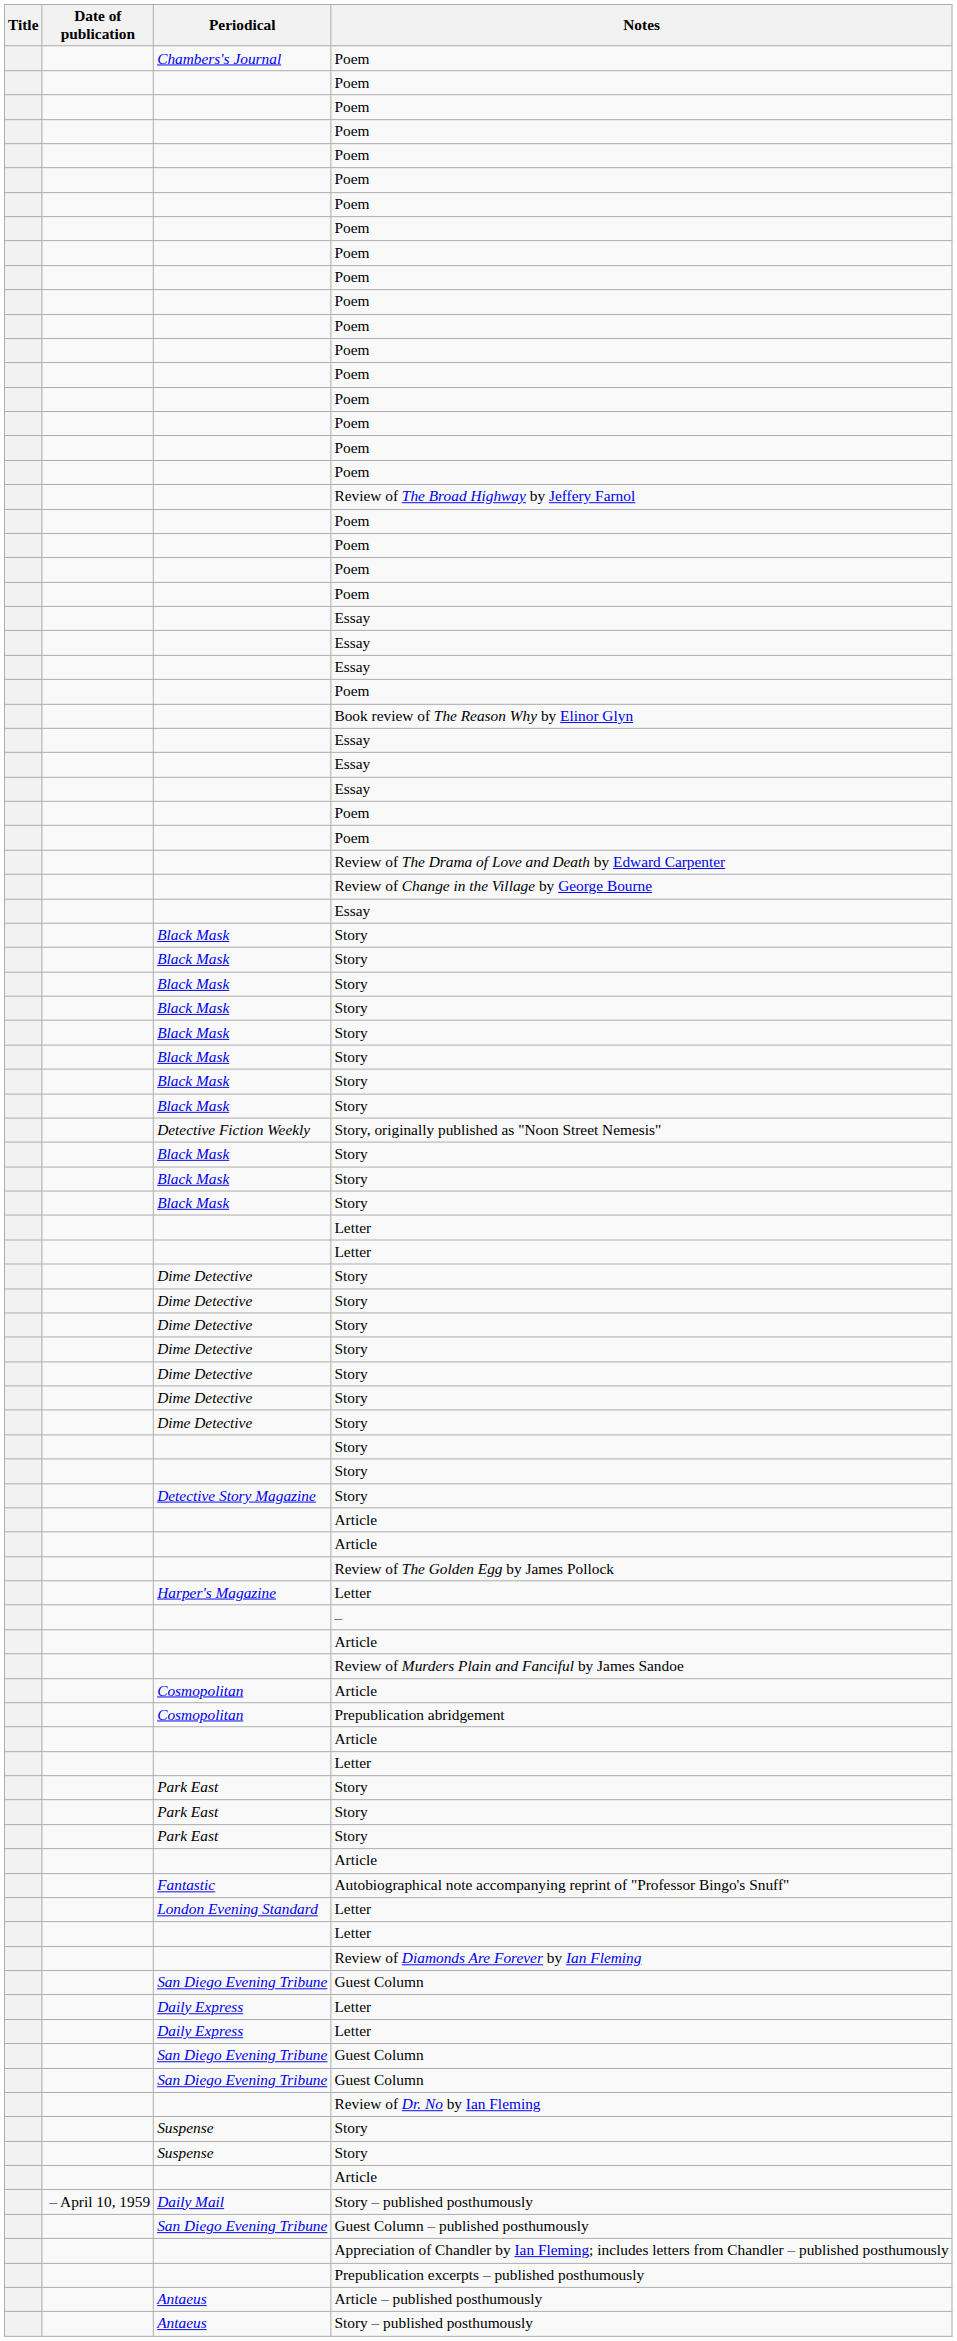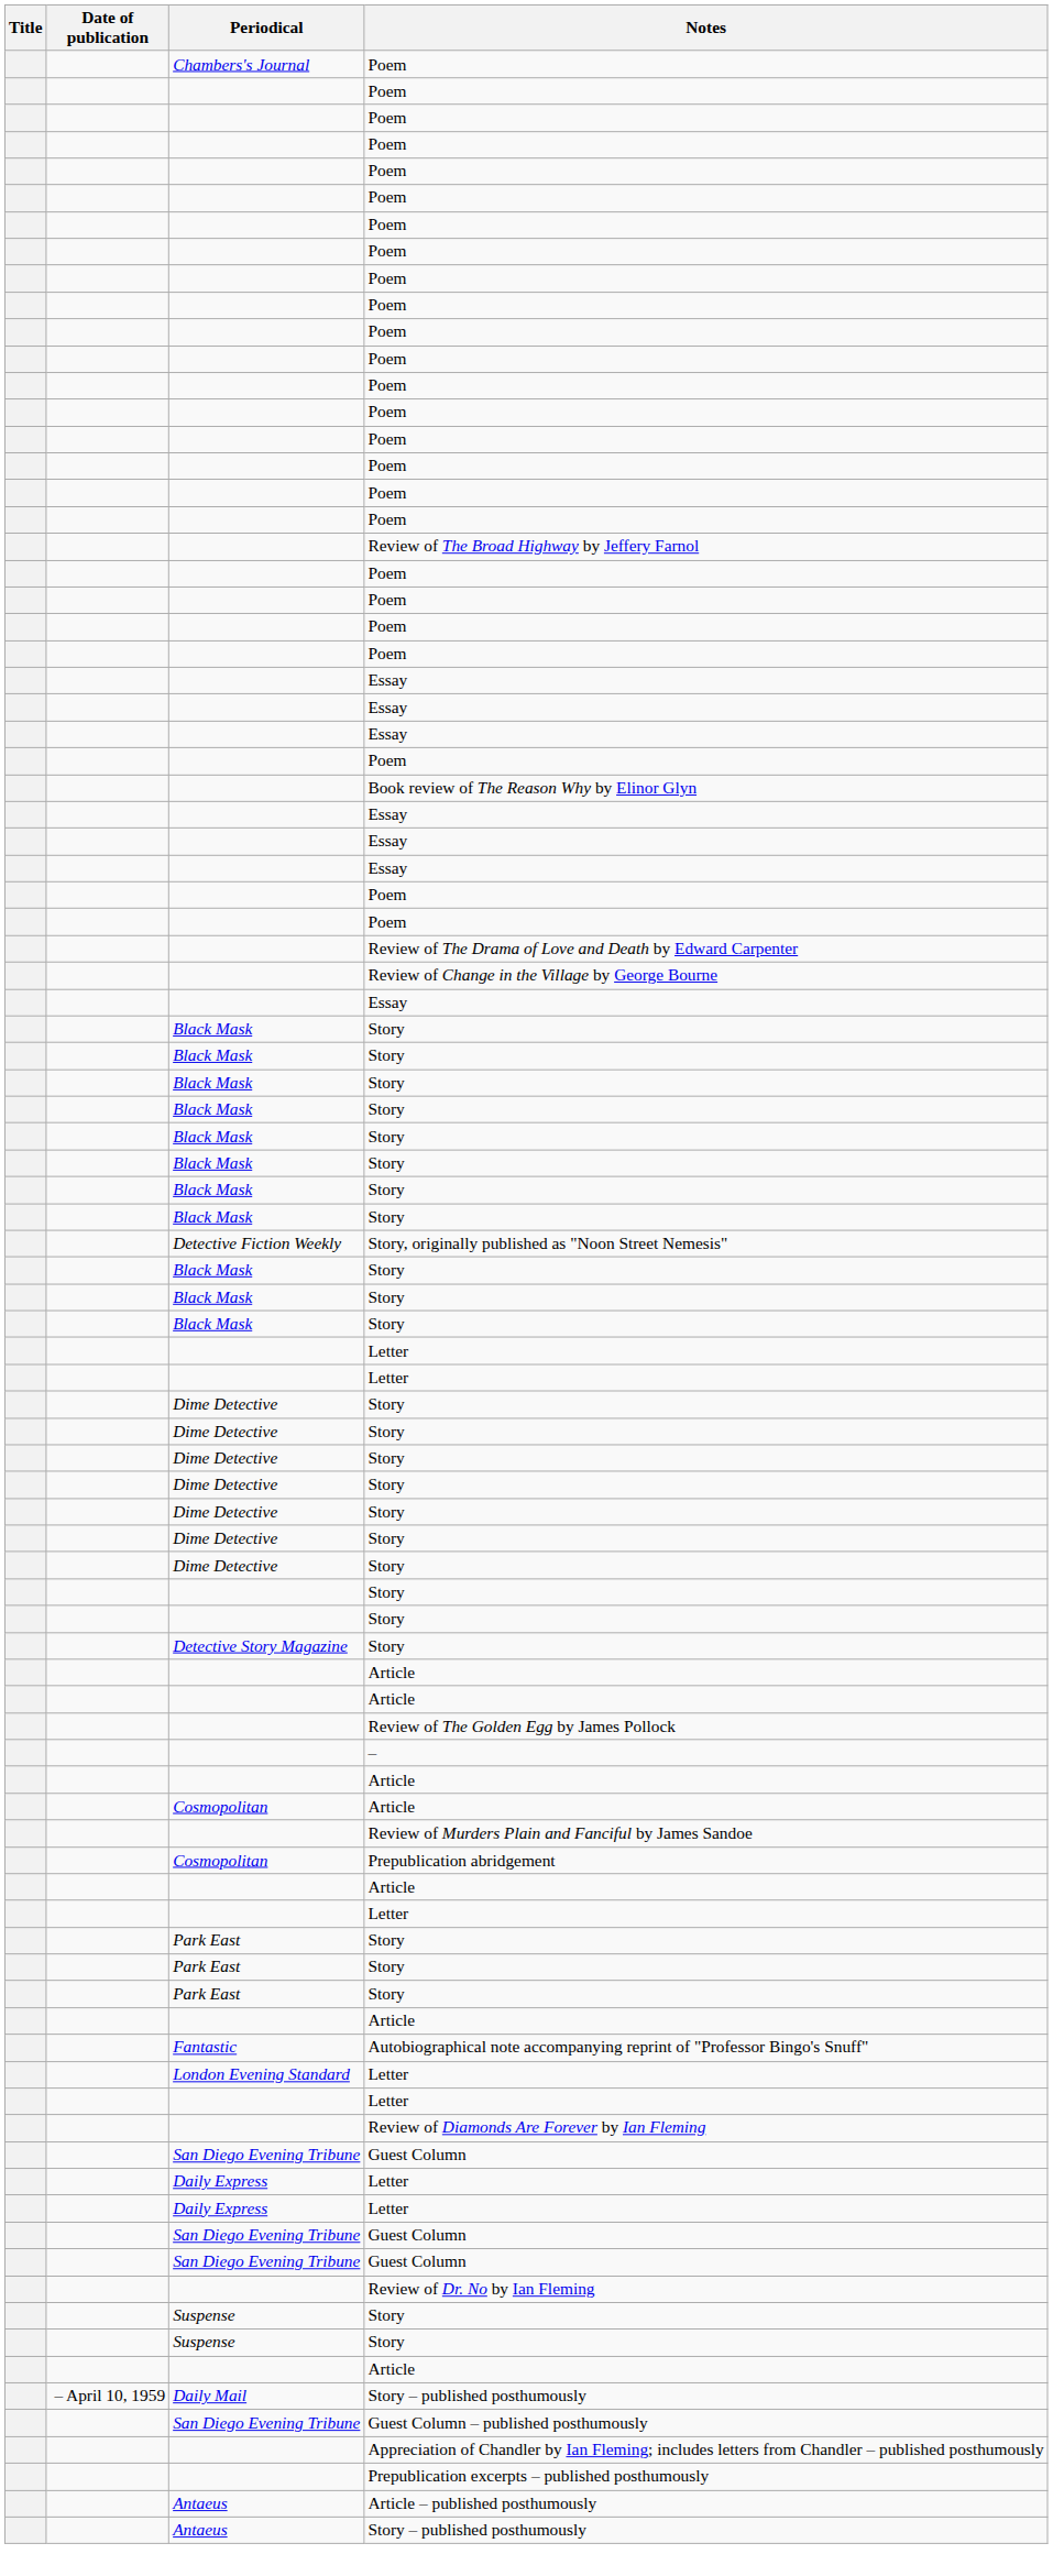 <table class="wikitable plainrowheaders sortable" style="margin-right: 0;">
 <tr>
 <th scope="col">Title</th>
 <th scope="col">Date of<br>publication</th>
 <th scope="col">Periodical</th>
 <th scope="col" class="unsortable">Notes</th>
 </tr>
 <tr>
 <th scope="row"></th>
 <td></td>
 <td><em><a href='#'>Chambers's Journal</a></em></td>
 <td>Poem</td>
 </tr>
 <tr>
 <th scope="row"></th>
 <td></td>
 <td></td>
 <td>Poem</td>
 </tr>
 <tr>
 <th scope="row"></th>
 <td></td>
 <td></td>
 <td>Poem</td>
 </tr>
 <tr>
 <th scope="row"></th>
 <td></td>
 <td></td>
 <td>Poem</td>
 </tr>
 <tr>
 <th scope="row"></th>
 <td></td>
 <td></td>
 <td>Poem</td>
 </tr>
 <tr>
 <th scope="row"></th>
 <td></td>
 <td></td>
 <td>Poem</td>
 </tr>
 <tr>
 <th scope="row"></th>
 <td></td>
 <td></td>
 <td>Poem</td>
 </tr>
 <tr>
 <th scope="row"></th>
 <td></td>
 <td></td>
 <td>Poem</td>
 </tr>
 <tr>
 <th scope="row"></th>
 <td></td>
 <td></td>
 <td>Poem</td>
 </tr>
 <tr>
 <th scope="row"></th>
 <td></td>
 <td></td>
 <td>Poem</td>
 </tr>
 <tr>
 <th scope="row"></th>
 <td></td>
 <td></td>
 <td>Poem</td>
 </tr>
 <tr>
 <th scope="row"></th>
 <td></td>
 <td></td>
 <td>Poem</td>
 </tr>
 <tr>
 <th scope="row"></th>
 <td></td>
 <td></td>
 <td>Poem</td>
 </tr>
 <tr>
 <th scope="row"></th>
 <td></td>
 <td></td>
 <td>Poem</td>
 </tr>
 <tr>
 <th scope="row"></th>
 <td></td>
 <td></td>
 <td>Poem</td>
 </tr>
 <tr>
 <th scope="row"></th>
 <td></td>
 <td></td>
 <td>Poem</td>
 </tr>
 <tr>
 <th scope="row"></th>
 <td></td>
 <td></td>
 <td>Poem</td>
 </tr>
 <tr>
 <th scope="row"></th>
 <td></td>
 <td></td>
 <td>Poem</td>
 </tr>
 <tr>
 <th scope="row"></th>
 <td></td>
 <td></td>
 <td>Review of <em><a href='#'>The Broad Highway</a></em> by <a href='#'>Jeffery Farnol</a></td>
 </tr>
 <tr>
 <th scope="row"></th>
 <td></td>
 <td></td>
 <td>Poem</td>
 </tr>
 <tr>
 <th scope="row"></th>
 <td></td>
 <td></td>
 <td>Poem</td>
 </tr>
 <tr>
 <th scope="row"></th>
 <td></td>
 <td></td>
 <td>Poem</td>
 </tr>
 <tr>
 <th scope="row"></th>
 <td></td>
 <td></td>
 <td>Poem</td>
 </tr>
 <tr>
 <th scope="row"></th>
 <td></td>
 <td></td>
 <td>Essay</td>
 </tr>
 <tr>
 <th scope="row"></th>
 <td></td>
 <td></td>
 <td>Essay</td>
 </tr>
 <tr>
 <th scope="row"></th>
 <td></td>
 <td></td>
 <td>Essay</td>
 </tr>
 <tr>
 <th scope="row"></th>
 <td></td>
 <td></td>
 <td>Poem</td>
 </tr>
 <tr>
 <th scope="row"></th>
 <td></td>
 <td></td>
 <td>Book review of <em>The Reason Why</em> by <a href='#'>Elinor Glyn</a></td>
 </tr>
 <tr>
 <th scope="row"></th>
 <td></td>
 <td></td>
 <td>Essay</td>
 </tr>
 <tr>
 <th scope="row"></th>
 <td></td>
 <td></td>
 <td>Essay</td>
 </tr>
 <tr>
 <th scope="row"></th>
 <td></td>
 <td></td>
 <td>Essay</td>
 </tr>
 <tr>
 <th scope="row"></th>
 <td></td>
 <td></td>
 <td>Poem</td>
 </tr>
 <tr>
 <th scope="row"></th>
 <td></td>
 <td></td>
 <td>Poem</td>
 </tr>
 <tr>
 <th scope="row"></th>
 <td></td>
 <td></td>
 <td>Review of <em>The Drama of Love and Death</em> by <a href='#'>Edward Carpenter</a></td>
 </tr>
 <tr>
 <th scope="row"></th>
 <td></td>
 <td></td>
 <td>Review of <em>Change in the Village</em> by <a href='#'>George Bourne</a></td>
 </tr>
 <tr>
 <th scope="row"></th>
 <td></td>
 <td></td>
 <td>Essay</td>
 </tr>
 <tr>
 <th scope="row"></th>
 <td></td>
 <td><em><a href='#'>Black Mask</a></em></td>
 <td>Story</td>
 </tr>
 <tr>
 <th scope="row"></th>
 <td></td>
 <td><em><a href='#'>Black Mask</a></em></td>
 <td>Story</td>
 </tr>
 <tr>
 <th scope="row"></th>
 <td></td>
 <td><em><a href='#'>Black Mask</a></em></td>
 <td>Story</td>
 </tr>
 <tr>
 <th scope="row"></th>
 <td></td>
 <td><em><a href='#'>Black Mask</a></em></td>
 <td>Story</td>
 </tr>
 <tr>
 <th scope="row"></th>
 <td></td>
 <td><em><a href='#'>Black Mask</a></em></td>
 <td>Story</td>
 </tr>
 <tr>
 <th scope="row"></th>
 <td></td>
 <td><em><a href='#'>Black Mask</a></em></td>
 <td>Story</td>
 </tr>
 <tr>
 <th scope="row"></th>
 <td></td>
 <td><em><a href='#'>Black Mask</a></em></td>
 <td>Story</td>
 </tr>
 <tr>
 <th scope="row"></th>
 <td></td>
 <td><em><a href='#'>Black Mask</a></em></td>
 <td>Story</td>
 </tr>
 <tr>
 <th scope="row"></th>
 <td></td>
 <td><em>Detective Fiction Weekly</em></td>
 <td>Story, originally published as "Noon Street Nemesis"</td>
 </tr>
 <tr>
 <th scope="row"></th>
 <td></td>
 <td><em><a href='#'>Black Mask</a></em></td>
 <td>Story</td>
 </tr>
 <tr>
 <th scope="row"></th>
 <td></td>
 <td><em><a href='#'>Black Mask</a></em></td>
 <td>Story</td>
 </tr>
 <tr>
 <th scope="row"></th>
 <td></td>
 <td><em><a href='#'>Black Mask</a></em></td>
 <td>Story</td>
 </tr>
 <tr>
 <th scope="row"></th>
 <td></td>
 <td></td>
 <td>Letter</td>
 </tr>
 <tr>
 <th scope="row"></th>
 <td></td>
 <td></td>
 <td>Letter</td>
 </tr>
 <tr>
 <th scope="row"></th>
 <td></td>
 <td><em>Dime Detective</em></td>
 <td>Story</td>
 </tr>
 <tr>
 <th scope="row"></th>
 <td></td>
 <td><em>Dime Detective</em></td>
 <td>Story</td>
 </tr>
 <tr>
 <th scope="row"></th>
 <td></td>
 <td><em>Dime Detective</em></td>
 <td>Story</td>
 </tr>
 <tr>
 <th scope="row"></th>
 <td></td>
 <td><em>Dime Detective</em></td>
 <td>Story</td>
 </tr>
 <tr>
 <th scope="row"></th>
 <td></td>
 <td><em>Dime Detective</em></td>
 <td>Story</td>
 </tr>
 <tr>
 <th scope="row"></th>
 <td></td>
 <td><em>Dime Detective</em></td>
 <td>Story</td>
 </tr>
 <tr>
 <th scope="row"></th>
 <td></td>
 <td><em>Dime Detective</em></td>
 <td>Story</td>
 </tr>
 <tr>
 <th scope="row"></th>
 <td></td>
 <td></td>
 <td>Story</td>
 </tr>
 <tr>
 <th scope="row"></th>
 <td></td>
 <td></td>
 <td>Story</td>
 </tr>
 <tr>
 <th scope="row"></th>
 <td></td>
 <td><em><a href='#'>Detective Story Magazine</a></em></td>
 <td>Story</td>
 </tr>
 <tr>
 <th scope="row"></th>
 <td></td>
 <td></td>
 <td>Article</td>
 </tr>
 <tr>
 <th scope="row"></th>
 <td></td>
 <td></td>
 <td>Article</td>
 </tr>
 <tr>
 <th scope="row"></th>
 <td></td>
 <td></td>
 <td>Review of <em>The Golden Egg</em> by James Pollock</td>
 </tr>
 <tr>
 <th scope="row"></th>
 <td></td>
-<td><em><a href='#'>Harper's Magazine</a></em></td>
-<td>Letter</td>
-</tr>
-<tr>
-<th scope="row"></th>
-<td></td>
 <td></td>
 <td>–</td>
 </tr>
 <tr>
 <th scope="row"></th>
 <td></td>
 <td></td>
 <td>Article</td>
 </tr>
 <tr>
 <th scope="row"></th>
 <td></td>
-<td></td>
-<td>Review of <em>Murders Plain and Fanciful</em> by James Sandoe</td>
+<td><em><a href='#'>Cosmopolitan</a></em></td>
+<td>Article</td>
 </tr>
 <tr>
 <th scope="row"></th>
 <td></td>
-<td><em><a href='#'>Cosmopolitan</a></em></td>
-<td>Article</td>
+<td></td>
+<td>Review of <em>Murders Plain and Fanciful</em> by James Sandoe</td>
 </tr>
 <tr>
 <th scope="row"></th>
 <td></td>
 <td><em><a href='#'>Cosmopolitan</a></em></td>
 <td>Prepublication abridgement</td>
 </tr>
 <tr>
 <th scope="row"></th>
 <td></td>
 <td></td>
 <td>Article</td>
 </tr>
 <tr>
 <th scope="row"></th>
 <td></td>
 <td></td>
 <td>Letter</td>
 </tr>
 <tr>
 <th scope="row"></th>
 <td></td>
 <td><em>Park East</em></td>
 <td>Story</td>
 </tr>
 <tr>
 <th scope="row"></th>
 <td></td>
 <td><em>Park East</em></td>
 <td>Story</td>
 </tr>
 <tr>
 <th scope="row"></th>
 <td></td>
 <td><em>Park East</em></td>
 <td>Story</td>
 </tr>
 <tr>
 <th scope="row"></th>
 <td></td>
 <td></td>
 <td>Article</td>
 </tr>
 <tr>
 <th scope="row"></th>
 <td></td>
 <td><em><a href='#'>Fantastic</a></em></td>
 <td>Autobiographical note accompanying reprint of "Professor Bingo's Snuff"</td>
 </tr>
 <tr>
 <th scope="row"></th>
 <td></td>
 <td><em><a href='#'>London Evening Standard</a></em></td>
 <td>Letter</td>
 </tr>
 <tr>
 <th scope="row"></th>
 <td></td>
 <td></td>
 <td>Letter</td>
 </tr>
 <tr>
 <th scope="row"></th>
 <td></td>
 <td></td>
 <td>Review of <em><a href='#'>Diamonds Are Forever</a></em> by <em><a href='#'>Ian Fleming</a></em></td>
 </tr>
 <tr>
 <th scope="row"></th>
 <td></td>
 <td><em><a href='#'>San Diego Evening Tribune</a></em></td>
 <td>Guest Column</td>
 </tr>
 <tr>
 <th scope="row"></th>
 <td></td>
 <td><em><a href='#'>Daily Express</a></em></td>
 <td>Letter</td>
 </tr>
 <tr>
 <th scope="row"></th>
 <td></td>
 <td><em><a href='#'>Daily Express</a></em></td>
 <td>Letter</td>
 </tr>
 <tr>
 <th scope="row"></th>
 <td></td>
 <td><em><a href='#'>San Diego Evening Tribune</a></em></td>
 <td>Guest Column</td>
 </tr>
 <tr>
 <th scope="row"></th>
 <td></td>
 <td><em><a href='#'>San Diego Evening Tribune</a></em></td>
 <td>Guest Column</td>
 </tr>
 <tr>
 <th scope="row"></th>
 <td></td>
 <td></td>
 <td>Review of <em><a href='#'>Dr. No</a></em> by <a href='#'>Ian Fleming</a></td>
 </tr>
 <tr>
 <th scope="row"></th>
 <td></td>
 <td><em>Suspense</em></td>
 <td>Story</td>
 </tr>
 <tr>
 <th scope="row"></th>
 <td></td>
 <td><em>Suspense</em></td>
 <td>Story</td>
 </tr>
 <tr>
 <th scope="row"></th>
 <td></td>
 <td></td>
 <td>Article</td>
 </tr>
 <tr>
 <th scope="row"></th>
 <td> – April 10, 1959</td>
 <td><em><a href='#'>Daily Mail</a></em></td>
 <td>Story – published posthumously</td>
 </tr>
 <tr>
 <th scope="row"></th>
 <td></td>
 <td><em><a href='#'>San Diego Evening Tribune</a></em></td>
 <td>Guest Column – published posthumously</td>
 </tr>
 <tr>
 <th scope="row"></th>
 <td></td>
 <td></td>
 <td>Appreciation of Chandler by <a href='#'>Ian Fleming</a>; includes letters from Chandler – published posthumously</td>
 </tr>
 <tr>
 <th scope="row"></th>
 <td></td>
 <td></td>
 <td>Prepublication excerpts – published posthumously</td>
 </tr>
 <tr>
 <th scope="row"></th>
 <td></td>
 <td><em><a href='#'>Antaeus</a></em></td>
 <td>Article – published posthumously</td>
 </tr>
 <tr>
 <th scope="row"></th>
 <td></td>
 <td><em><a href='#'>Antaeus</a></em></td>
 <td>Story – published posthumously</td>
 </tr>
 </table>
